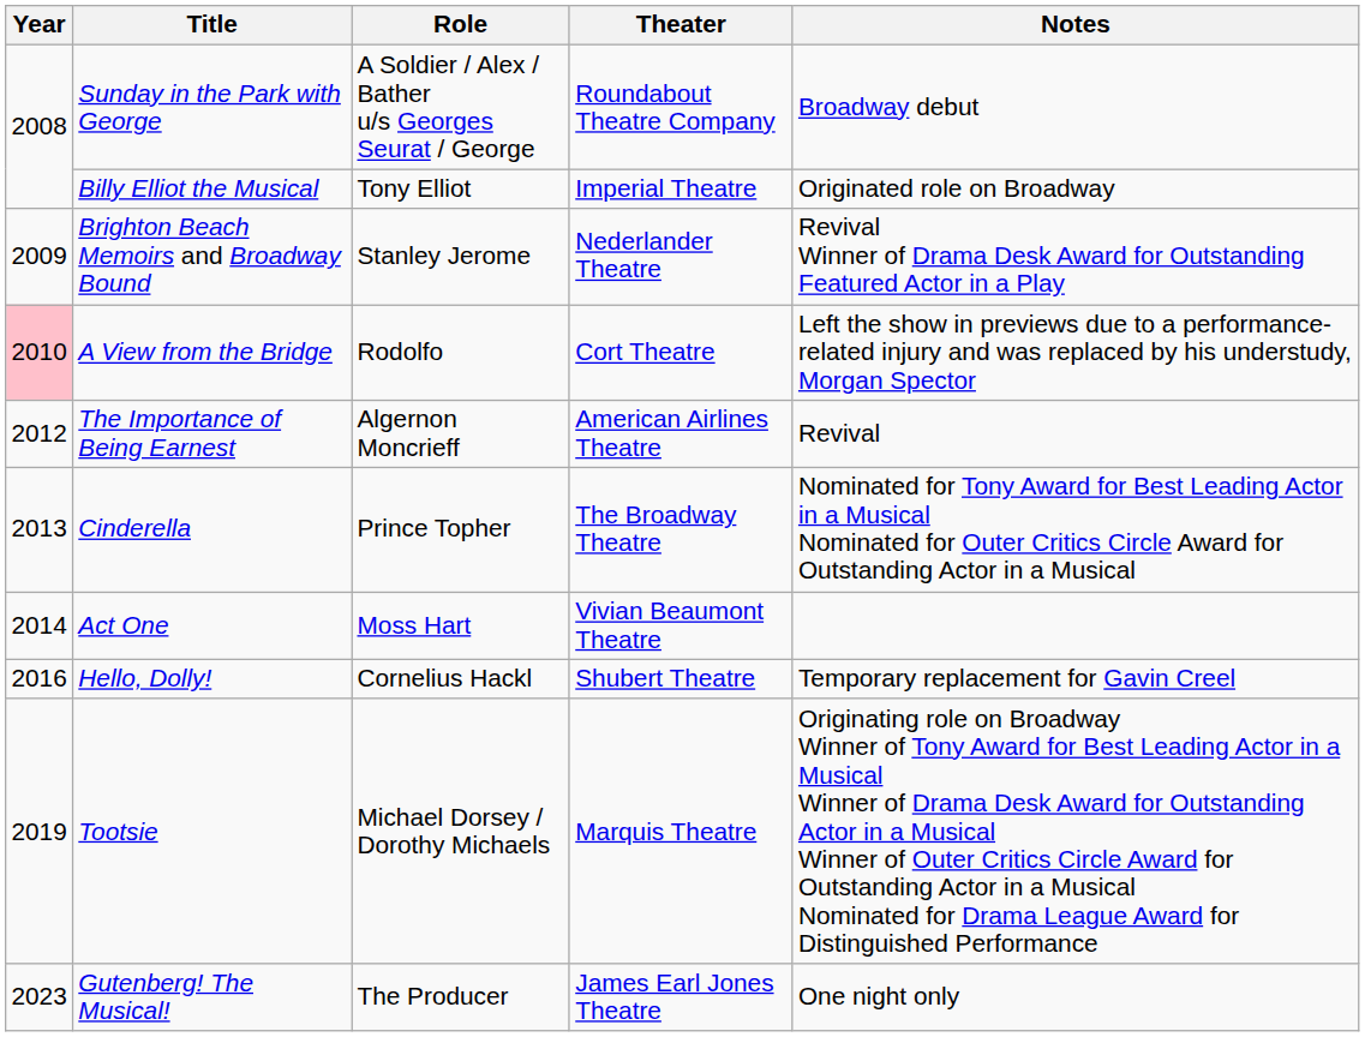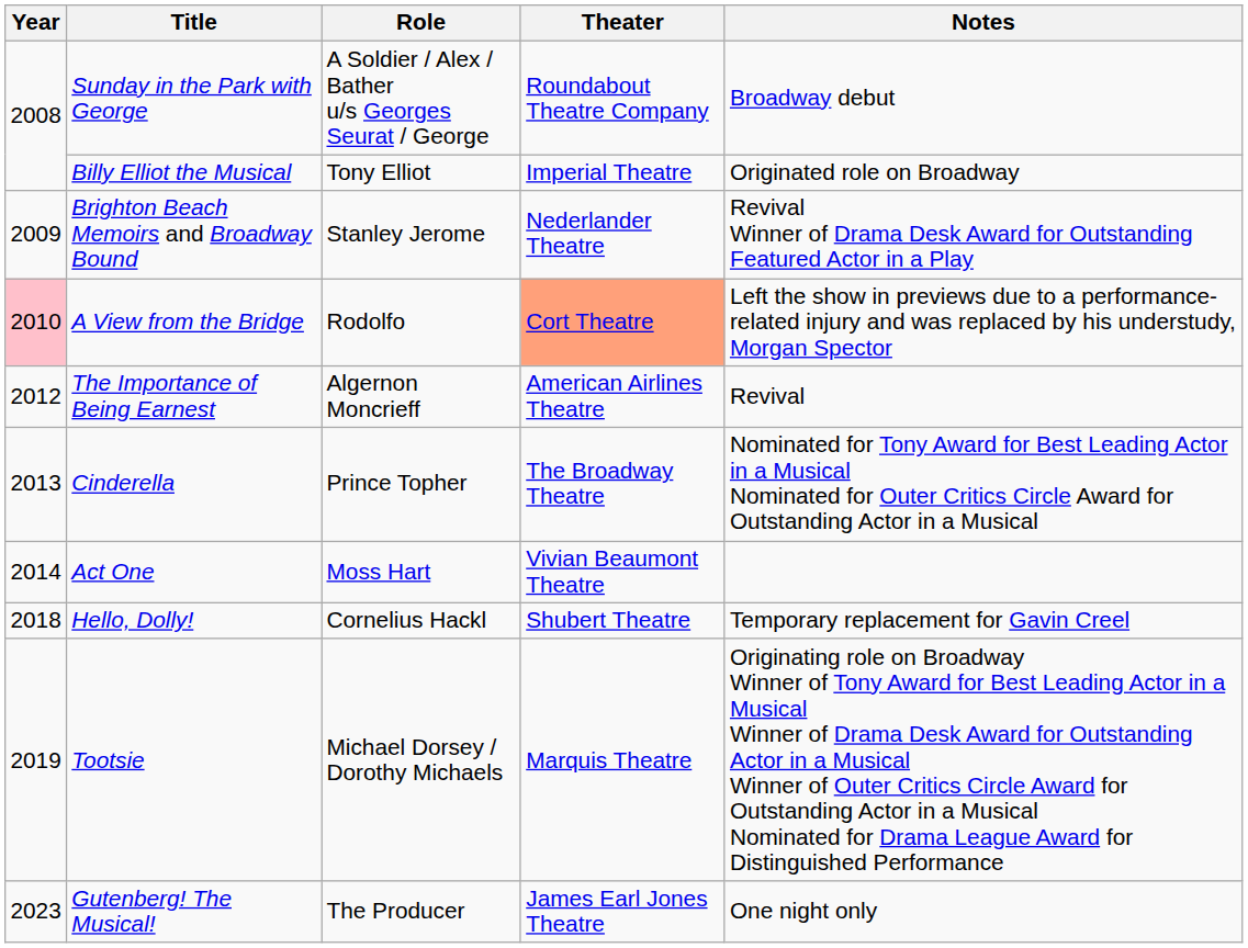 <table class="wikitable sortable">
 <tr>
 <th>Year</th>
 <th>Title</th>
 <th>Role</th>
 <th>Theater</th>
 <th>Notes</th>
 </tr>
 <tr>
 <td rowspan="2">2008</td>
 <td><em><a href='#'>Sunday in the Park with George</a></em></td>
 <td>A Soldier / Alex / Bather<br>u/s <a href='#'>Georges Seurat</a> / George</td>
 <td><a href='#'>Roundabout Theatre Company</a></td>
 <td><a href='#'>Broadway</a> debut</td>
 </tr>
 <tr>
 <td><em><a href='#'>Billy Elliot the Musical</a></em></td>
 <td>Tony Elliot</td>
 <td><a href='#'>Imperial Theatre</a></td>
 <td>Originated role on Broadway</td>
 </tr>
 <tr>
 <td>2009</td>
 <td><em><a href='#'>Brighton Beach Memoirs</a></em> and <em><a href='#'>Broadway Bound</a></em></td>
 <td>Stanley Jerome</td>
 <td><a href='#'>Nederlander Theatre</a></td>
 <td>Revival<br>Winner of <a href='#'>Drama Desk Award for Outstanding Featured Actor in a Play</a></td>
 </tr>
 <tr>
 <td style="background: pink;">2010</td>
 <td><em><a href='#'>A View from the Bridge</a></em></td>
 <td>Rodolfo</td>
-<td><a href='#'>Cort Theatre</a></td>
+<td style="background: lightsalmon;"><a href='#'>Cort Theatre</a></td>
 <td>Left the show in previews due to a performance-related injury and was replaced by his understudy, <a href='#'>Morgan Spector</a></td>
 </tr>
 <tr>
 <td>2012</td>
 <td><em><a href='#'>The Importance of Being Earnest</a></em></td>
 <td>Algernon Moncrieff</td>
 <td><a href='#'>American Airlines Theatre</a></td>
 <td>Revival</td>
 </tr>
 <tr>
 <td>2013</td>
 <td><em><a href='#'>Cinderella</a></em></td>
 <td>Prince Topher</td>
 <td><a href='#'>The Broadway Theatre</a></td>
 <td>Nominated for <a href='#'>Tony Award for Best Leading Actor in a Musical</a><br>Nominated for <a href='#'>Outer Critics Circle</a> Award for Outstanding Actor in a Musical</td>
 </tr>
 <tr>
 <td>2014</td>
 <td><em><a href='#'>Act One</a></em></td>
 <td><a href='#'>Moss Hart</a></td>
 <td><a href='#'>Vivian Beaumont Theatre</a></td>
 <td></td>
 </tr>
 <tr>
-<td>2016</td>
+<td>2018</td>
 <td><em><a href='#'>Hello, Dolly!</a></em></td>
 <td>Cornelius Hackl</td>
 <td><a href='#'>Shubert Theatre</a></td>
 <td>Temporary replacement for <a href='#'>Gavin Creel</a></td>
 </tr>
 <tr>
 <td>2019</td>
 <td><em><a href='#'>Tootsie</a></em></td>
 <td>Michael Dorsey / Dorothy Michaels</td>
 <td><a href='#'>Marquis Theatre</a></td>
 <td>Originating role on Broadway<br>Winner of <a href='#'>Tony Award for Best Leading Actor in a Musical</a><br>Winner of <a href='#'>Drama Desk Award for Outstanding Actor in a Musical</a><br>Winner of <a href='#'>Outer Critics Circle Award</a> for Outstanding Actor in a Musical<br>Nominated for <a href='#'>Drama League Award</a> for Distinguished Performance</td>
 </tr>
 <tr>
 <td>2023</td>
 <td><em><a href='#'>Gutenberg! The Musical!</a></em></td>
 <td>The Producer</td>
 <td><a href='#'>James Earl Jones Theatre</a></td>
 <td>One night only</td>
 </tr>
 </table>
